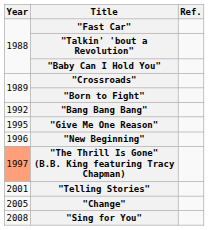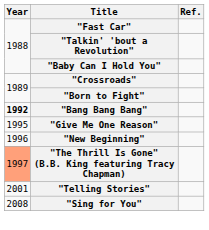 <table class="wikitable plainrowheaders" style="text-align:center;">
 <tr>
 <th scope="col" style="width:1em;">Year</th>
 <th scope="col" style="width:16em;">Title</th>
 <th>Ref.</th>
 </tr>
 <tr>
 <td rowspan="3">1988</td>
 <th scope="row">"Fast Car"</th>
 <td align="center"></td>
 </tr>
 <tr>
 <th scope="row">"Talkin' 'bout a Revolution"</th>
 <td align="center"></td>
 </tr>
 <tr>
 <th scope="row">"Baby Can I Hold You"</th>
 <td align="center"></td>
 </tr>
 <tr>
 <td rowspan="2">1989</td>
 <th scope="row">"Crossroads"</th>
 <td align="center"></td>
 </tr>
 <tr>
 <th scope="row">"Born to Fight"</th>
 <td align="center"></td>
 </tr>
 <tr>
-<td>1992</td>
+<td><strong>1992</strong></td>
 <th scope="row">"Bang Bang Bang"</th>
 <td align="center"></td>
 </tr>
 <tr>
 <td>1995</td>
 <th scope="row">"Give Me One Reason"</th>
 <td align="center"></td>
 </tr>
 <tr>
 <td>1996</td>
 <th scope="row">"New Beginning"</th>
 <td align="center"></td>
 </tr>
 <tr>
 <td style="background: lightsalmon;">1997</td>
 <th scope="row">"The Thrill Is Gone"<br><span>(B.B. King featuring Tracy Chapman)</span></th>
 <td align="center"></td>
 </tr>
 <tr>
 <td>2001</td>
 <th scope="row">"Telling Stories"</th>
 <td align="center"></td>
 </tr>
 <tr>
-<td>2005</td>
-<th scope="row">"Change"</th>
-<td align="center"></td>
-</tr>
-<tr>
 <td>2008</td>
 <th scope="row">"Sing for You"</th>
 <td align="center"></td>
 </tr>
 </table>
